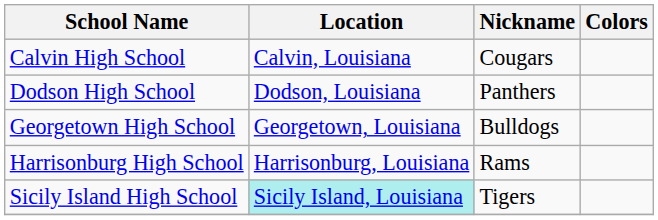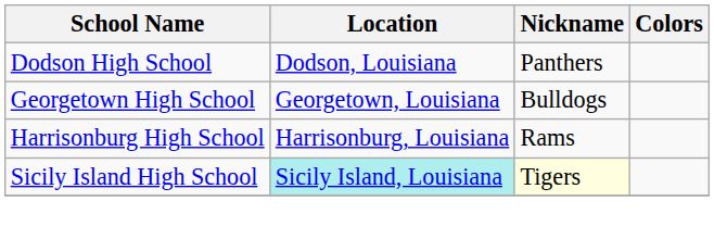 <table class="wikitable">
 <tr>
 <th>School Name</th>
 <th>Location</th>
 <th>Nickname</th>
 <th>Colors</th>
-</tr>
-<tr>
-<td><a href='#'>Calvin High School</a></td>
-<td><a href='#'>Calvin, Louisiana</a></td>
-<td>Cougars</td>
-<td>  </td>
 </tr>
 <tr>
 <td><a href='#'>Dodson High School</a></td>
 <td><a href='#'>Dodson, Louisiana</a></td>
 <td>Panthers</td>
 <td> </td>
 </tr>
 <tr>
 <td><a href='#'>Georgetown High School</a></td>
 <td><a href='#'>Georgetown, Louisiana</a></td>
 <td>Bulldogs</td>
 <td>  </td>
 </tr>
 <tr>
 <td><a href='#'>Harrisonburg High School</a></td>
 <td><a href='#'>Harrisonburg, Louisiana</a></td>
 <td>Rams</td>
 <td> </td>
 </tr>
 <tr>
 <td><a href='#'>Sicily Island High School</a></td>
 <td style="background: paleturquoise;"><a href='#'>Sicily Island, Louisiana</a></td>
-<td>Tigers</td>
+<td style="background: lightyellow;">Tigers</td>
 <td> </td>
 </tr>
 <tr>
 </tr>
 </table>
